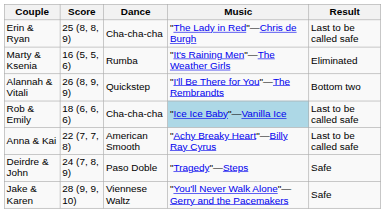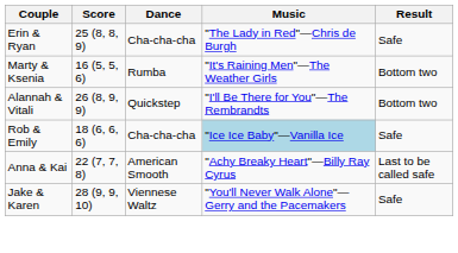 <table class="wikitable">
 <tr>
 <th>Couple</th>
 <th>Score</th>
 <th>Dance</th>
 <th>Music</th>
 <th>Result</th>
 </tr>
 <tr>
 <td>Erin & Ryan</td>
 <td>25 (8, 8, 9)</td>
 <td>Cha-cha-cha</td>
 <td>"<a href='#'>The Lady in Red</a>"—<a href='#'>Chris de Burgh</a></td>
-<td>Last to be called safe</td>
+<td>Safe</td>
 </tr>
 <tr>
 <td>Marty & Ksenia</td>
 <td>16 (5, 5, 6)</td>
 <td>Rumba</td>
 <td>"<a href='#'>It's Raining Men</a>"—<a href='#'>The Weather Girls</a></td>
-<td>Eliminated</td>
+<td>Bottom two</td>
 </tr>
 <tr>
 <td>Alannah & Vitali</td>
 <td>26 (8, 9, 9)</td>
 <td>Quickstep</td>
 <td>"<a href='#'>I'll Be There for You</a>"—<a href='#'>The Rembrandts</a></td>
 <td>Bottom two</td>
 </tr>
 <tr>
 <td>Rob & Emily</td>
 <td>18 (6, 6, 6)</td>
 <td>Cha-cha-cha</td>
 <td style="background: lightblue;">"<a href='#'>Ice Ice Baby</a>"—<a href='#'>Vanilla Ice</a></td>
-<td>Last to be called safe</td>
+<td>Safe</td>
 </tr>
 <tr>
 <td>Anna & Kai</td>
 <td>22 (7, 7, 8)</td>
 <td>American Smooth</td>
 <td>"<a href='#'>Achy Breaky Heart</a>"—<a href='#'>Billy Ray Cyrus</a></td>
 <td>Last to be called safe</td>
 </tr>
 <tr>
-<td>Deirdre & John</td>
-<td>24 (7, 8, 9)</td>
-<td>Paso Doble</td>
-<td>"<a href='#'>Tragedy</a>"—<a href='#'>Steps</a></td>
-<td>Safe</td>
-</tr>
-<tr>
 <td>Jake & Karen</td>
 <td>28 (9, 9, 10)</td>
 <td>Viennese Waltz</td>
 <td>"<a href='#'>You'll Never Walk Alone</a>"—<a href='#'>Gerry and the Pacemakers</a></td>
 <td>Safe</td>
 </tr>
 </table>
